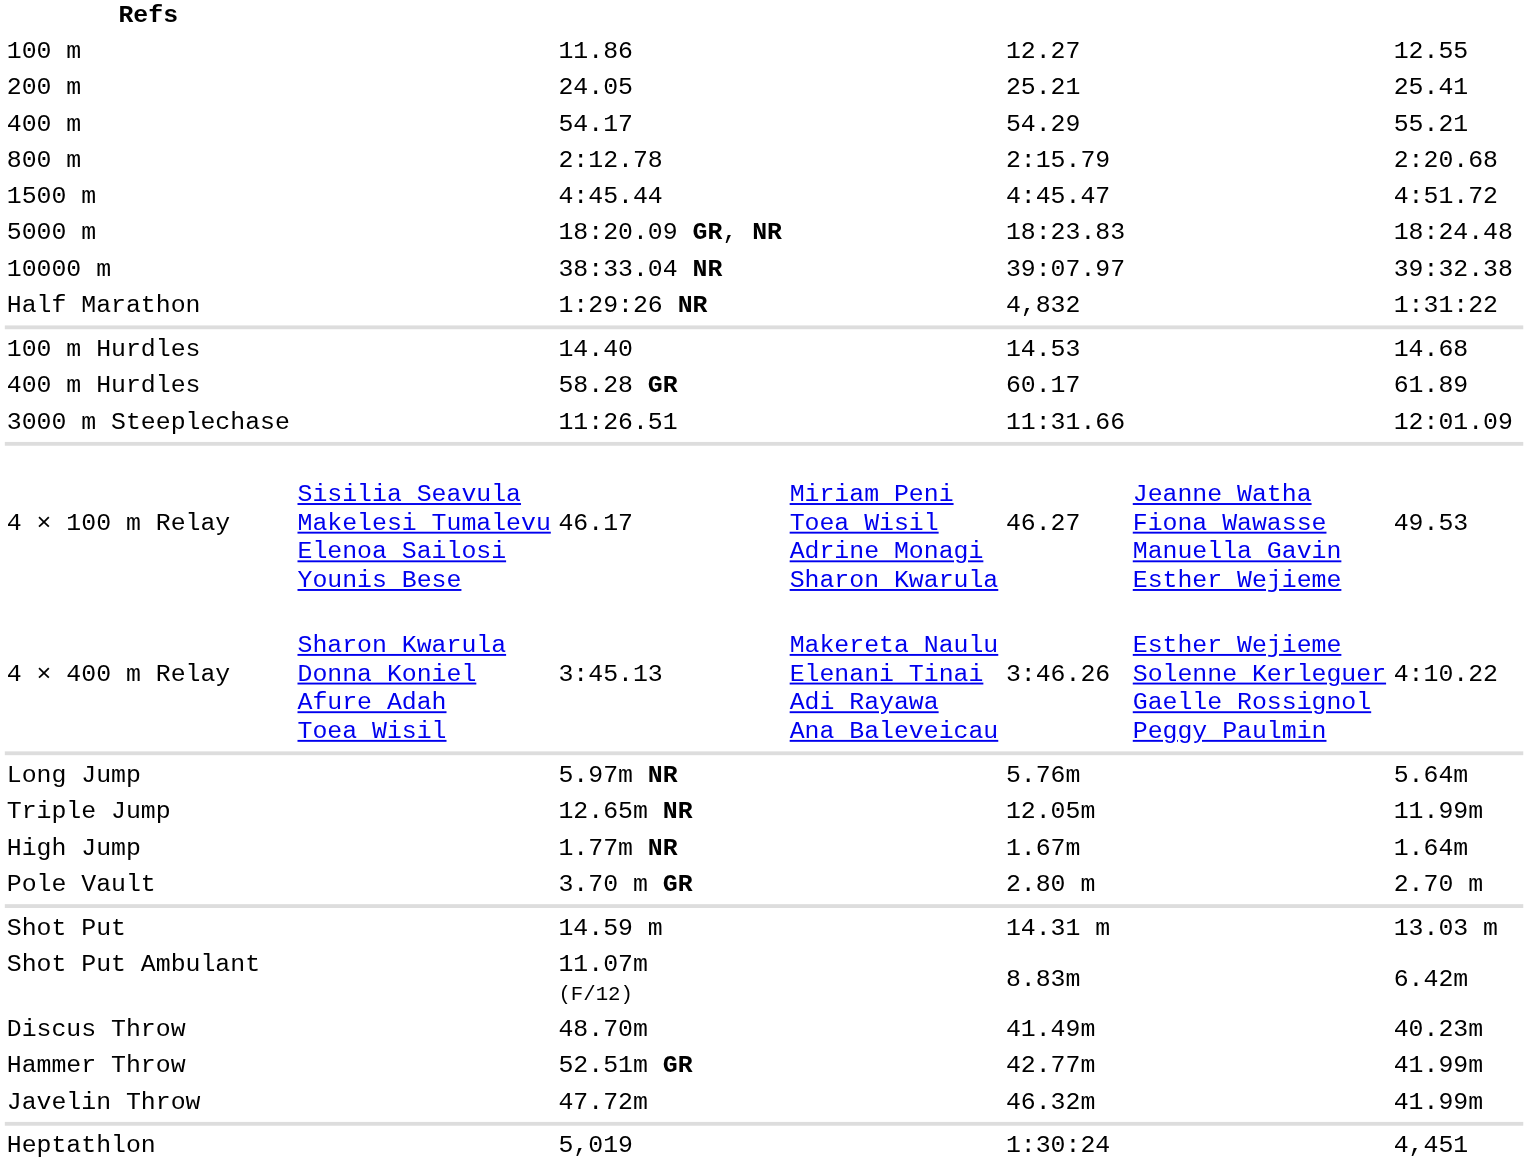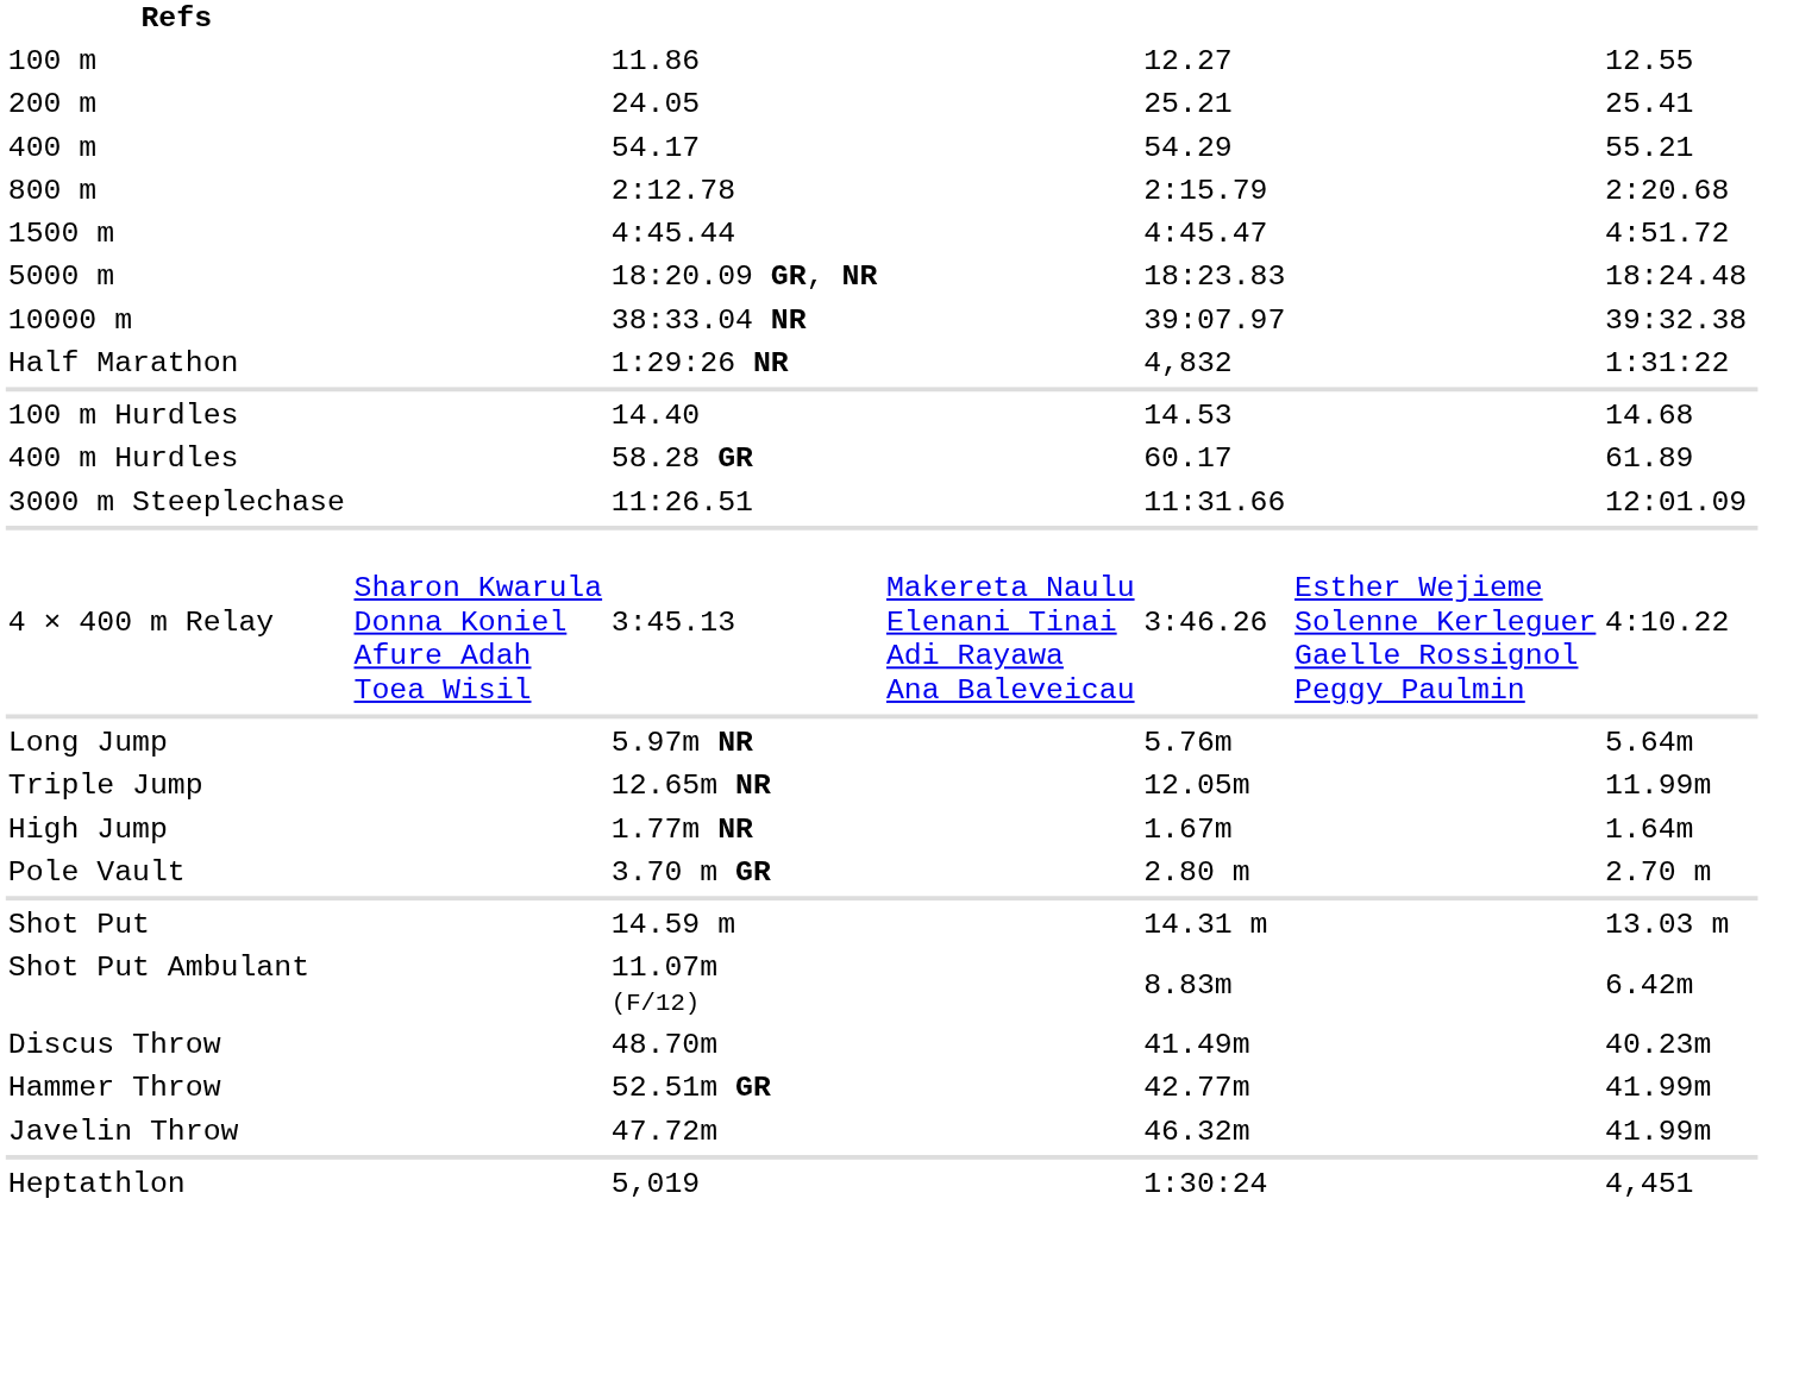 <table>
 <tr>
 <th>Refs</th>
 </tr>
 <tr>
 <td>100 m</td>
 <td></td>
 <td>11.86</td>
 <td></td>
 <td>12.27</td>
 <td></td>
 <td>12.55</td>
 <td align=center></td>
 </tr>
 <tr>
 <td>200 m</td>
 <td></td>
 <td>24.05</td>
 <td></td>
 <td>25.21</td>
 <td></td>
 <td>25.41</td>
 <td align=center></td>
 </tr>
 <tr>
 <td>400 m</td>
 <td></td>
 <td>54.17</td>
 <td></td>
 <td>54.29</td>
 <td></td>
 <td>55.21</td>
 <td align=center></td>
 </tr>
 <tr>
 <td>800 m</td>
 <td></td>
 <td>2:12.78</td>
 <td></td>
 <td>2:15.79</td>
 <td></td>
 <td>2:20.68</td>
 <td align=center></td>
 </tr>
 <tr>
 <td>1500 m</td>
 <td></td>
 <td>4:45.44</td>
 <td></td>
 <td>4:45.47</td>
 <td></td>
 <td>4:51.72</td>
 <td align=center></td>
 </tr>
 <tr>
 <td>5000 m</td>
 <td></td>
 <td>18:20.09 <strong>GR</strong>, <strong>NR</strong></td>
 <td></td>
 <td>18:23.83</td>
 <td></td>
 <td>18:24.48</td>
 <td align=center></td>
 </tr>
 <tr>
 <td>10000 m</td>
 <td></td>
 <td>38:33.04 <strong>NR</strong></td>
 <td></td>
 <td>39:07.97</td>
 <td></td>
 <td>39:32.38 </td>
 <td align=center></td>
 </tr>
 <tr>
 <td>Half Marathon</td>
 <td></td>
 <td>1:29:26 <strong>NR</strong></td>
 <td></td>
 <td>4,832</td>
 <td></td>
 <td>1:31:22</td>
 <td align=center></td>
 </tr>
 <tr bgcolor=#DDDDDD>
 <td colspan=8></td>
 </tr>
 <tr>
 <td>100 m Hurdles</td>
 <td></td>
 <td>14.40</td>
 <td></td>
 <td>14.53</td>
 <td></td>
 <td>14.68</td>
 <td align=center></td>
 </tr>
 <tr>
 <td>400 m Hurdles</td>
 <td></td>
 <td>58.28 <strong>GR</strong></td>
 <td></td>
 <td>60.17</td>
 <td></td>
 <td>61.89</td>
 <td align=center></td>
 </tr>
 <tr>
 <td>3000 m Steeplechase</td>
 <td></td>
 <td>11:26.51</td>
 <td></td>
 <td>11:31.66</td>
 <td></td>
 <td>12:01.09</td>
 <td align=center></td>
 </tr>
 <tr bgcolor=#DDDDDD>
 <td colspan=8></td>
 </tr>
 <tr>
-<td>4 × 100 m Relay</td>
-<td><br><a href='#'>Sisilia Seavula</a><br><a href='#'>Makelesi Tumalevu</a><br><a href='#'>Elenoa Sailosi</a><br><a href='#'>Younis Bese</a></td>
-<td>46.17</td>
-<td><br><a href='#'>Miriam Peni</a><br><a href='#'>Toea Wisil</a><br><a href='#'>Adrine Monagi</a><br><a href='#'>Sharon Kwarula</a></td>
-<td>46.27</td>
-<td><br><a href='#'>Jeanne Watha</a><br><a href='#'>Fiona Wawasse</a><br><a href='#'>Manuella Gavin</a><br><a href='#'>Esther Wejieme</a></td>
-<td>49.53</td>
-<td align=center></td>
-</tr>
-<tr>
 <td>4 × 400 m Relay</td>
 <td><br><a href='#'>Sharon Kwarula</a><br><a href='#'>Donna Koniel</a><br><a href='#'>Afure Adah</a><br><a href='#'>Toea Wisil</a></td>
 <td>3:45.13</td>
 <td><br><a href='#'>Makereta Naulu</a><br><a href='#'>Elenani Tinai</a><br><a href='#'>Adi Rayawa</a><br><a href='#'>Ana Baleveicau</a></td>
 <td>3:46.26</td>
 <td><br><a href='#'>Esther Wejieme</a><br><a href='#'>Solenne Kerleguer</a><br><a href='#'>Gaelle Rossignol</a><br><a href='#'>Peggy Paulmin</a></td>
 <td>4:10.22</td>
 <td align=center></td>
 </tr>
 <tr bgcolor=#DDDDDD>
 <td colspan=8></td>
 </tr>
 <tr>
 <td>Long Jump</td>
 <td></td>
 <td>5.97m <strong>NR</strong></td>
 <td></td>
 <td>5.76m</td>
 <td></td>
 <td>5.64m</td>
 <td align=center></td>
 </tr>
 <tr>
 <td>Triple Jump</td>
 <td></td>
 <td>12.65m <strong>NR</strong></td>
 <td></td>
 <td>12.05m</td>
 <td></td>
 <td>11.99m</td>
 <td align=center></td>
 </tr>
 <tr>
 <td>High Jump</td>
 <td></td>
 <td>1.77m <strong>NR</strong></td>
 <td></td>
 <td>1.67m</td>
 <td></td>
 <td>1.64m</td>
 <td align=center></td>
 </tr>
 <tr>
 <td>Pole Vault</td>
 <td></td>
 <td>3.70 m <strong>GR</strong></td>
 <td></td>
 <td>2.80 m</td>
 <td></td>
 <td>2.70 m</td>
 <td align=center></td>
 </tr>
 <tr bgcolor=#DDDDDD>
 <td colspan=8></td>
 </tr>
 <tr>
 <td>Shot Put</td>
 <td></td>
 <td>14.59 m</td>
 <td></td>
 <td>14.31 m</td>
 <td></td>
 <td>13.03 m</td>
 <td align=center></td>
 </tr>
 <tr>
 <td valign=top>Shot Put Ambulant</td>
 <td valign=top></td>
 <td>11.07m <br><small>(F/12)</small></td>
 <td valign=top></td>
 <td>8.83m</td>
 <td valign=top></td>
 <td>6.42m</td>
 <td valign=top align=center></td>
 </tr>
 <tr>
 <td>Discus Throw</td>
 <td></td>
 <td>48.70m</td>
 <td></td>
 <td>41.49m</td>
 <td></td>
 <td>40.23m</td>
 <td align=center></td>
 </tr>
 <tr>
 <td>Hammer Throw</td>
 <td></td>
 <td>52.51m <strong>GR</strong></td>
 <td></td>
 <td>42.77m</td>
 <td></td>
 <td>41.99m</td>
 <td align=center></td>
 </tr>
 <tr>
 <td>Javelin Throw</td>
 <td></td>
 <td>47.72m</td>
 <td></td>
 <td>46.32m</td>
 <td></td>
 <td>41.99m</td>
 <td align=center></td>
 </tr>
 <tr bgcolor=#DDDDDD>
 <td colspan=8></td>
 </tr>
 <tr>
 <td>Heptathlon</td>
 <td></td>
 <td>5,019</td>
 <td></td>
 <td>1:30:24</td>
 <td></td>
 <td>4,451</td>
 <td align=center></td>
 </tr>
 </table>
